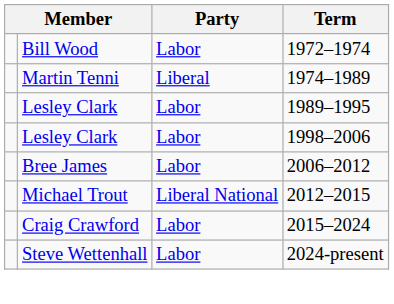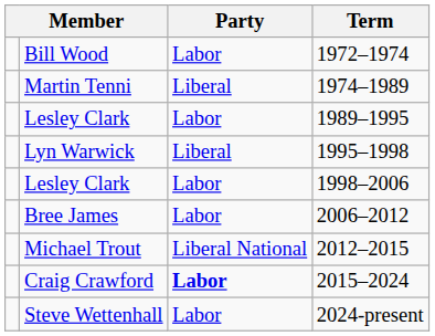 <table class="wikitable">
 <tr>
 <th colspan="2">Member</th>
 <th>Party</th>
 <th>Term</th>
 </tr>
 <tr>
 <td> </td>
 <td><a href='#'>Bill Wood</a></td>
 <td><a href='#'>Labor</a></td>
 <td>1972–1974</td>
 </tr>
 <tr>
 <td> </td>
 <td><a href='#'>Martin Tenni</a></td>
 <td><a href='#'>Liberal</a></td>
 <td>1974–1989</td>
 </tr>
 <tr>
 <td> </td>
 <td><a href='#'>Lesley Clark</a></td>
 <td><a href='#'>Labor</a></td>
 <td>1989–1995</td>
 </tr>
 <tr>
 <td> </td>
+<td><a href='#'>Lyn Warwick</a></td>
+<td><a href='#'>Liberal</a></td>
+<td>1995–1998</td>
+</tr>
+<tr>
+<td> </td>
 <td><a href='#'>Lesley Clark</a></td>
 <td><a href='#'>Labor</a></td>
 <td>1998–2006</td>
 </tr>
 <tr>
 <td> </td>
 <td><a href='#'>Bree James</a></td>
 <td><a href='#'>Labor</a></td>
 <td>2006–2012</td>
 </tr>
 <tr>
 <td> </td>
 <td><a href='#'>Michael Trout</a></td>
 <td><a href='#'>Liberal National</a></td>
 <td>2012–2015</td>
 </tr>
 <tr>
 <td> </td>
 <td><a href='#'>Craig Crawford</a></td>
-<td><a href='#'>Labor</a></td>
+<td><strong><a href='#'>Labor</a></strong></td>
 <td>2015–2024</td>
 </tr>
 <tr>
 <td> </td>
 <td><a href='#'>Steve Wettenhall</a></td>
 <td><a href='#'>Labor</a></td>
 <td>2024-present</td>
 </tr>
 </table>
